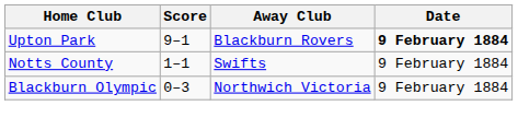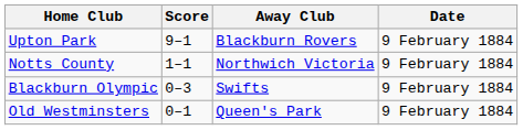 <table class="wikitable">
 <tr>
 <th>Home Club</th>
 <th>Score</th>
 <th>Away Club</th>
 <th>Date</th>
 </tr>
 <tr>
 <td><a href='#'>Upton Park</a></td>
 <td>9–1</td>
 <td><a href='#'>Blackburn Rovers</a></td>
-<td><strong>9 February 1884</strong></td>
+<td>9 February 1884</td>
 </tr>
 <tr>
 <td><a href='#'>Notts County</a></td>
 <td>1–1</td>
-<td><a href='#'>Swifts</a></td>
+<td><a href='#'>Northwich Victoria</a></td>
 <td>9 February 1884</td>
 </tr>
 <tr>
 <td><a href='#'>Blackburn Olympic</a></td>
 <td>0–3</td>
-<td><a href='#'>Northwich Victoria</a></td>
+<td><a href='#'>Swifts</a></td>
+<td>9 February 1884</td>
+</tr>
+<tr>
+<td><a href='#'>Old Westminsters</a></td>
+<td>0–1</td>
+<td><a href='#'>Queen's Park</a> </td>
 <td>9 February 1884</td>
 </tr>
 </table>
